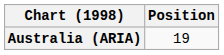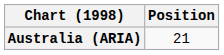 <table class="wikitable plainrowheaders" style="text-align:center">
 <tr>
 <th scope="col">Chart (1998)</th>
 <th scope="col">Position</th>
 </tr>
 <tr>
 <th scope="row">Australia (ARIA)</th>
-<td>19</td>
+<td>21</td>
 </tr>
 </table>
